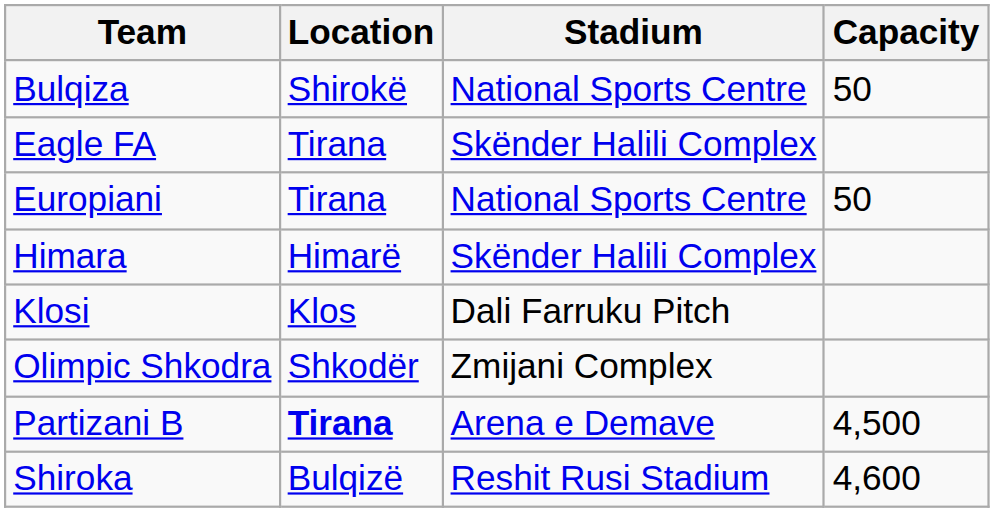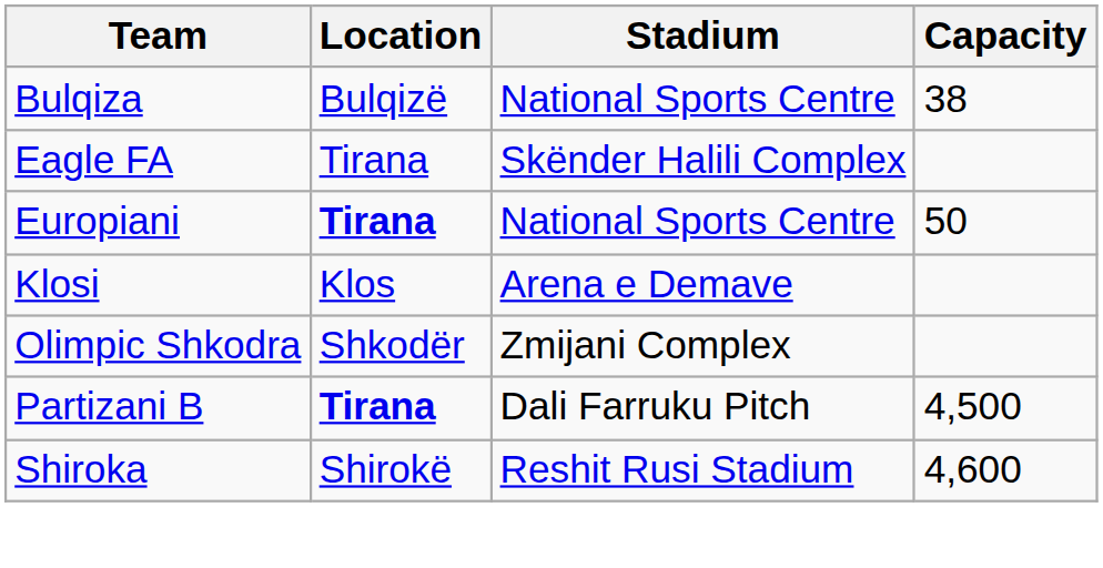 <table class="wikitable sortable">
 <tr>
 <th>Team</th>
 <th>Location</th>
 <th>Stadium</th>
 <th>Capacity</th>
 </tr>
 <tr>
 <td><a href='#'>Bulqiza</a></td>
-<td><a href='#'>Shirokë</a></td>
+<td><a href='#'>Bulqizë</a></td>
 <td><a href='#'>National Sports Centre</a></td>
-<td>50</td>
+<td>38</td>
 </tr>
 <tr>
 <td><a href='#'>Eagle FA</a></td>
 <td><a href='#'>Tirana</a></td>
 <td><a href='#'>Skënder Halili Complex</a></td>
 <td></td>
 </tr>
 <tr>
 <td><a href='#'>Europiani</a></td>
-<td><a href='#'>Tirana</a></td>
+<td><strong><a href='#'>Tirana</a></strong></td>
 <td><a href='#'>National Sports Centre</a></td>
 <td>50</td>
 </tr>
 <tr>
-<td><a href='#'>Himara</a></td>
-<td><a href='#'>Himarë</a></td>
-<td><a href='#'>Skënder Halili Complex</a></td>
-<td></td>
-</tr>
-<tr>
 <td><a href='#'>Klosi</a></td>
 <td><a href='#'>Klos</a></td>
-<td>Dali Farruku Pitch</td>
+<td><a href='#'>Arena e Demave</a></td>
 <td></td>
 </tr>
 <tr>
 <td><a href='#'>Olimpic Shkodra</a></td>
 <td><a href='#'>Shkodër</a></td>
 <td>Zmijani Complex</td>
 <td></td>
 </tr>
 <tr>
 <td><a href='#'>Partizani B</a></td>
 <td><strong><a href='#'>Tirana</a></strong></td>
-<td><a href='#'>Arena e Demave</a></td>
+<td>Dali Farruku Pitch</td>
 <td>4,500</td>
 </tr>
 <tr>
 <td><a href='#'>Shiroka</a></td>
-<td><a href='#'>Bulqizë</a></td>
+<td><a href='#'>Shirokë</a></td>
 <td><a href='#'>Reshit Rusi Stadium</a></td>
 <td>4,600</td>
 </tr>
 </table>
